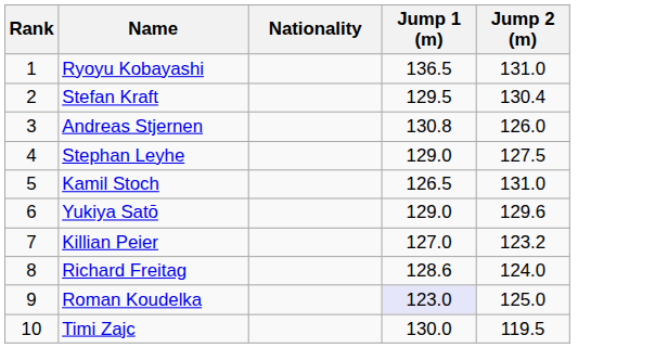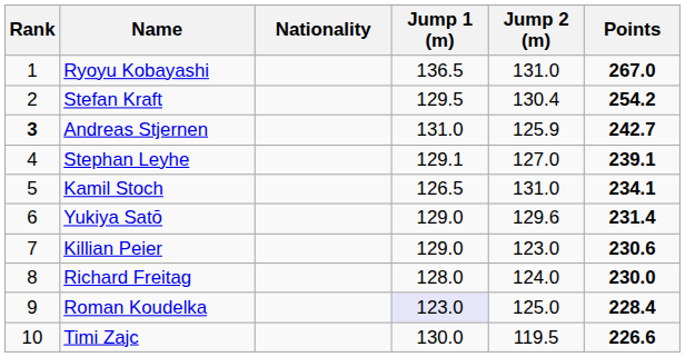 <table class="wikitable sortable" style="text-align: center;">
 <tr>
 <th align=center>Rank</th>
 <th width=160>Name</th>
 <th width=110>Nationality</th>
 <th width=75>Jump 1 (m)</th>
 <th width=75>Jump 2 (m)</th>
+<th width=75>Points</th>
 </tr>
 <tr>
 <td>1</td>
 <td align=left><a href='#'>Ryoyu Kobayashi</a></td>
 <td align= left></td>
 <td>136.5</td>
 <td>131.0</td>
+<td><strong>267.0</strong></td>
 </tr>
 <tr>
 <td>2</td>
 <td align=left><a href='#'>Stefan Kraft</a></td>
 <td align= left></td>
 <td>129.5</td>
 <td>130.4</td>
+<td><strong>254.2</strong></td>
 </tr>
 <tr>
-<td>3</td>
+<td><strong>3</strong></td>
 <td align=left><a href='#'>Andreas Stjernen</a></td>
 <td align= left></td>
-<td>130.8</td>
-<td>126.0</td>
+<td>131.0</td>
+<td>125.9</td>
+<td><strong>242.7</strong></td>
 </tr>
 <tr>
 <td>4</td>
 <td align=left><a href='#'>Stephan Leyhe</a></td>
 <td align= left></td>
-<td>129.0</td>
-<td>127.5</td>
+<td>129.1</td>
+<td>127.0</td>
+<td><strong>239.1</strong></td>
 </tr>
 <tr>
 <td>5</td>
 <td align=left><a href='#'>Kamil Stoch</a></td>
 <td align= left></td>
 <td>126.5</td>
 <td>131.0</td>
+<td><strong>234.1</strong></td>
 </tr>
 <tr>
 <td>6</td>
 <td align=left><a href='#'>Yukiya Satō</a></td>
 <td align= left></td>
 <td>129.0</td>
 <td>129.6</td>
+<td><strong>231.4</strong></td>
 </tr>
 <tr>
 <td>7</td>
 <td align=left><a href='#'>Killian Peier</a></td>
 <td align= left></td>
-<td>127.0</td>
-<td>123.2</td>
+<td>129.0</td>
+<td>123.0</td>
+<td><strong>230.6</strong></td>
 </tr>
 <tr>
 <td>8</td>
 <td align=left><a href='#'>Richard Freitag</a></td>
 <td align= left></td>
-<td>128.6</td>
+<td>128.0</td>
 <td>124.0</td>
+<td><strong>230.0</strong></td>
 </tr>
 <tr>
 <td>9</td>
 <td align=left><a href='#'>Roman Koudelka</a></td>
 <td align= left></td>
 <td style="background: lavender;">123.0</td>
 <td>125.0</td>
+<td><strong>228.4</strong></td>
 </tr>
 <tr>
 <td>10</td>
 <td align=left><a href='#'>Timi Zajc</a></td>
 <td align= left></td>
 <td>130.0</td>
 <td>119.5</td>
+<td><strong>226.6</strong></td>
 </tr>
 </table>
